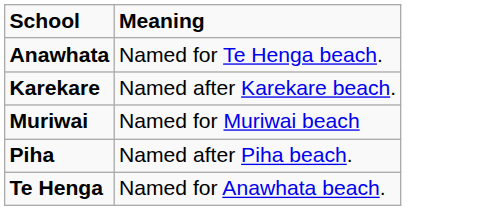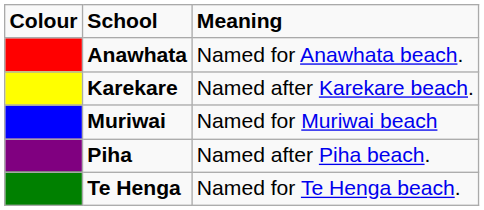 <table class=wikitable>
 <tr>
+<td><strong>Colour</strong></td>
 <td><strong>School</strong></td>
 <td><strong>Meaning</strong></td>
 </tr>
 <tr>
+<td style="background:Red;"></td>
 <td><strong>Anawhata</strong></td>
-<td>Named for <a href='#'>Te Henga beach</a>.</td>
+<td>Named for <a href='#'>Anawhata beach</a>.</td>
 </tr>
 <tr>
+<td style="background:Yellow;"></td>
 <td><strong>Karekare</strong></td>
 <td>Named after <a href='#'>Karekare beach</a>.</td>
 </tr>
 <tr>
+<td style="background:Blue;"></td>
 <td><strong>Muriwai</strong></td>
 <td>Named for <a href='#'>Muriwai beach</a></td>
 </tr>
 <tr>
+<td style="background:Purple;"></td>
 <td><strong>Piha</strong></td>
 <td>Named after <a href='#'>Piha beach</a>.</td>
 </tr>
 <tr>
+<td style="background:Green;"></td>
 <td><strong>Te Henga</strong></td>
-<td>Named for <a href='#'>Anawhata beach</a>.</td>
+<td>Named for <a href='#'>Te Henga beach</a>.</td>
 </tr>
 </table>
